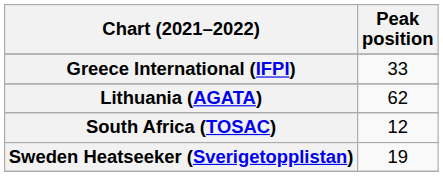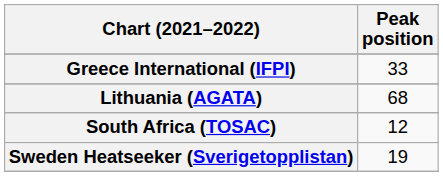 <table class="wikitable sortable plainrowheaders" style="text-align:center">
 <tr>
 <th scope="col">Chart (2021–2022)</th>
 <th scope="col">Peak<br>position</th>
 </tr>
 <tr>
 </tr>
 <tr>
 </tr>
 <tr>
 </tr>
 <tr>
 </tr>
 <tr>
 </tr>
 <tr>
 <th scope="row">Greece International (<a href='#'>IFPI</a>)</th>
 <td>33</td>
 </tr>
 <tr>
 </tr>
 <tr>
 <th scope="row">Lithuania (<a href='#'>AGATA</a>)</th>
-<td>62</td>
+<td>68</td>
 </tr>
 <tr>
 </tr>
 <tr>
 </tr>
 <tr>
 <th scope="row">South Africa (<a href='#'>TOSAC</a>)</th>
 <td>12</td>
 </tr>
 <tr>
 <th scope="row">Sweden Heatseeker (<a href='#'>Sverigetopplistan</a>)</th>
 <td>19</td>
 </tr>
 <tr>
 </tr>
 <tr>
 </tr>
 <tr>
 </tr>
 <tr>
 </tr>
 <tr>
 </tr>
 <tr>
 </tr>
 <tr>
 </tr>
 </table>
